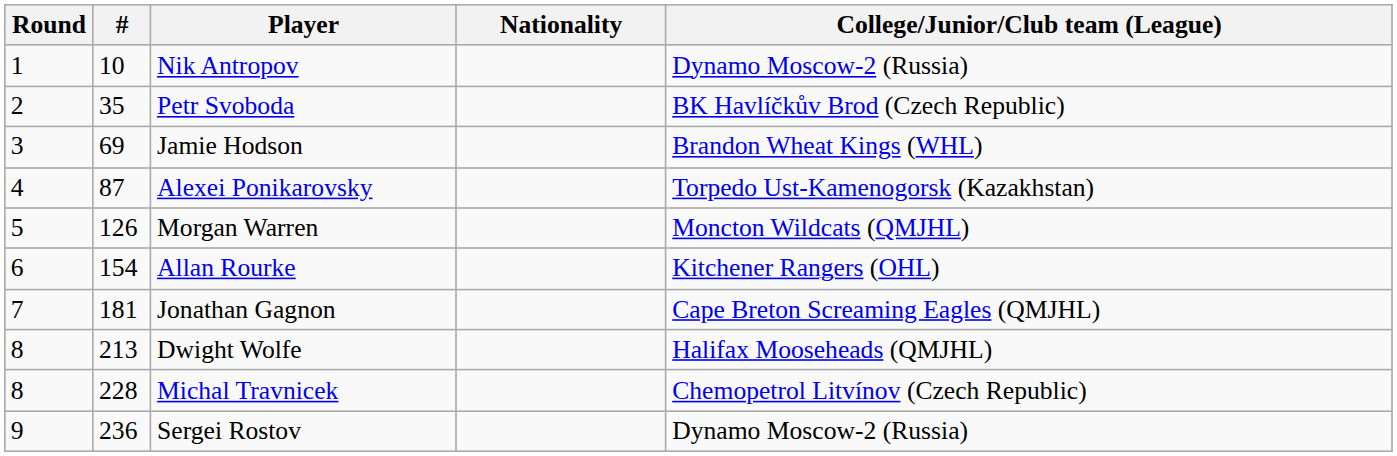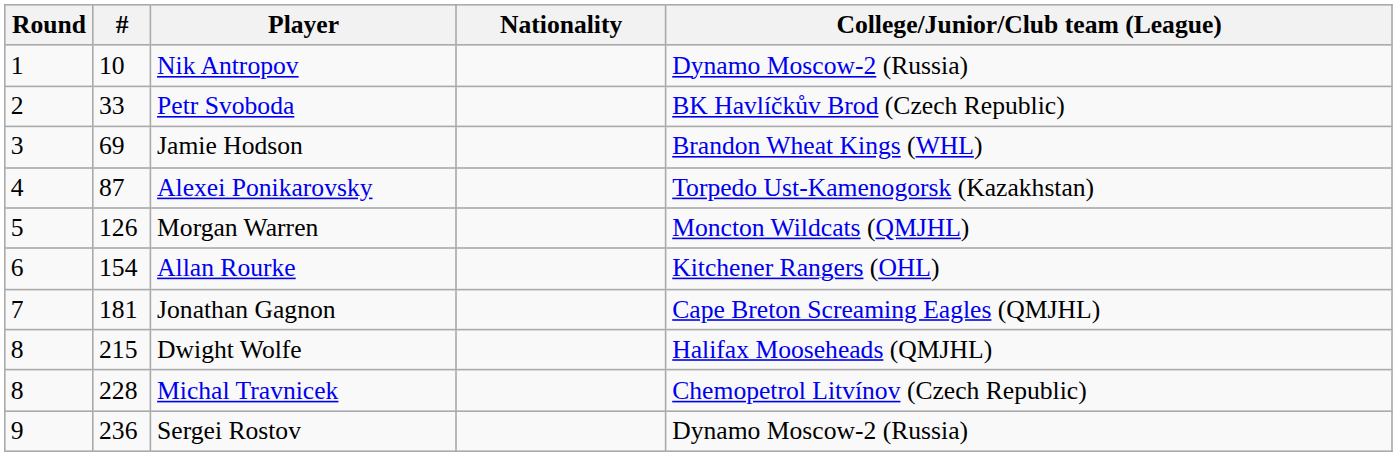 <table class="wikitable">
 <tr align="center">
 <th bgcolor="#DDDDFF" width="4.0%">Round</th>
 <th bgcolor="#DDDDFF" width="4.0%">#</th>
 <th bgcolor="#DDDDFF" width="21.0%">Player</th>
 <th bgcolor="#DDDDFF" width="14.5%">Nationality</th>
 <th bgcolor="#DDDDFF" width="50.0%">College/Junior/Club team (League)</th>
 </tr>
 <tr>
 <td>1</td>
 <td>10</td>
 <td><a href='#'>Nik Antropov</a></td>
 <td></td>
 <td><a href='#'>Dynamo Moscow-2</a> (Russia)</td>
 </tr>
 <tr>
 <td>2</td>
-<td>35</td>
+<td>33</td>
 <td><a href='#'>Petr Svoboda</a></td>
 <td></td>
 <td><a href='#'>BK Havlíčkův Brod</a> (Czech Republic)</td>
 </tr>
 <tr>
 <td>3</td>
 <td>69</td>
 <td>Jamie Hodson</td>
 <td></td>
 <td><a href='#'>Brandon Wheat Kings</a> (<a href='#'>WHL</a>)</td>
 </tr>
 <tr>
 <td>4</td>
 <td>87</td>
 <td><a href='#'>Alexei Ponikarovsky</a></td>
 <td></td>
 <td><a href='#'>Torpedo Ust-Kamenogorsk</a> (Kazakhstan)</td>
 </tr>
 <tr>
 <td>5</td>
 <td>126</td>
 <td>Morgan Warren</td>
 <td></td>
 <td><a href='#'>Moncton Wildcats</a> (<a href='#'>QMJHL</a>)</td>
 </tr>
 <tr>
 <td>6</td>
 <td>154</td>
 <td><a href='#'>Allan Rourke</a></td>
 <td></td>
 <td><a href='#'>Kitchener Rangers</a> (<a href='#'>OHL</a>)</td>
 </tr>
 <tr>
 <td>7</td>
 <td>181</td>
 <td>Jonathan Gagnon</td>
 <td></td>
 <td><a href='#'>Cape Breton Screaming Eagles</a> (QMJHL)</td>
 </tr>
 <tr>
 <td>8</td>
-<td>213</td>
+<td>215</td>
 <td>Dwight Wolfe</td>
 <td></td>
 <td><a href='#'>Halifax Mooseheads</a> (QMJHL)</td>
 </tr>
 <tr>
 <td>8</td>
 <td>228</td>
 <td><a href='#'>Michal Travnicek</a></td>
 <td></td>
 <td><a href='#'>Chemopetrol Litvínov</a> (Czech Republic)</td>
 </tr>
 <tr>
 <td>9</td>
 <td>236</td>
 <td>Sergei Rostov</td>
 <td></td>
 <td>Dynamo Moscow-2 (Russia)</td>
 </tr>
 </table>
